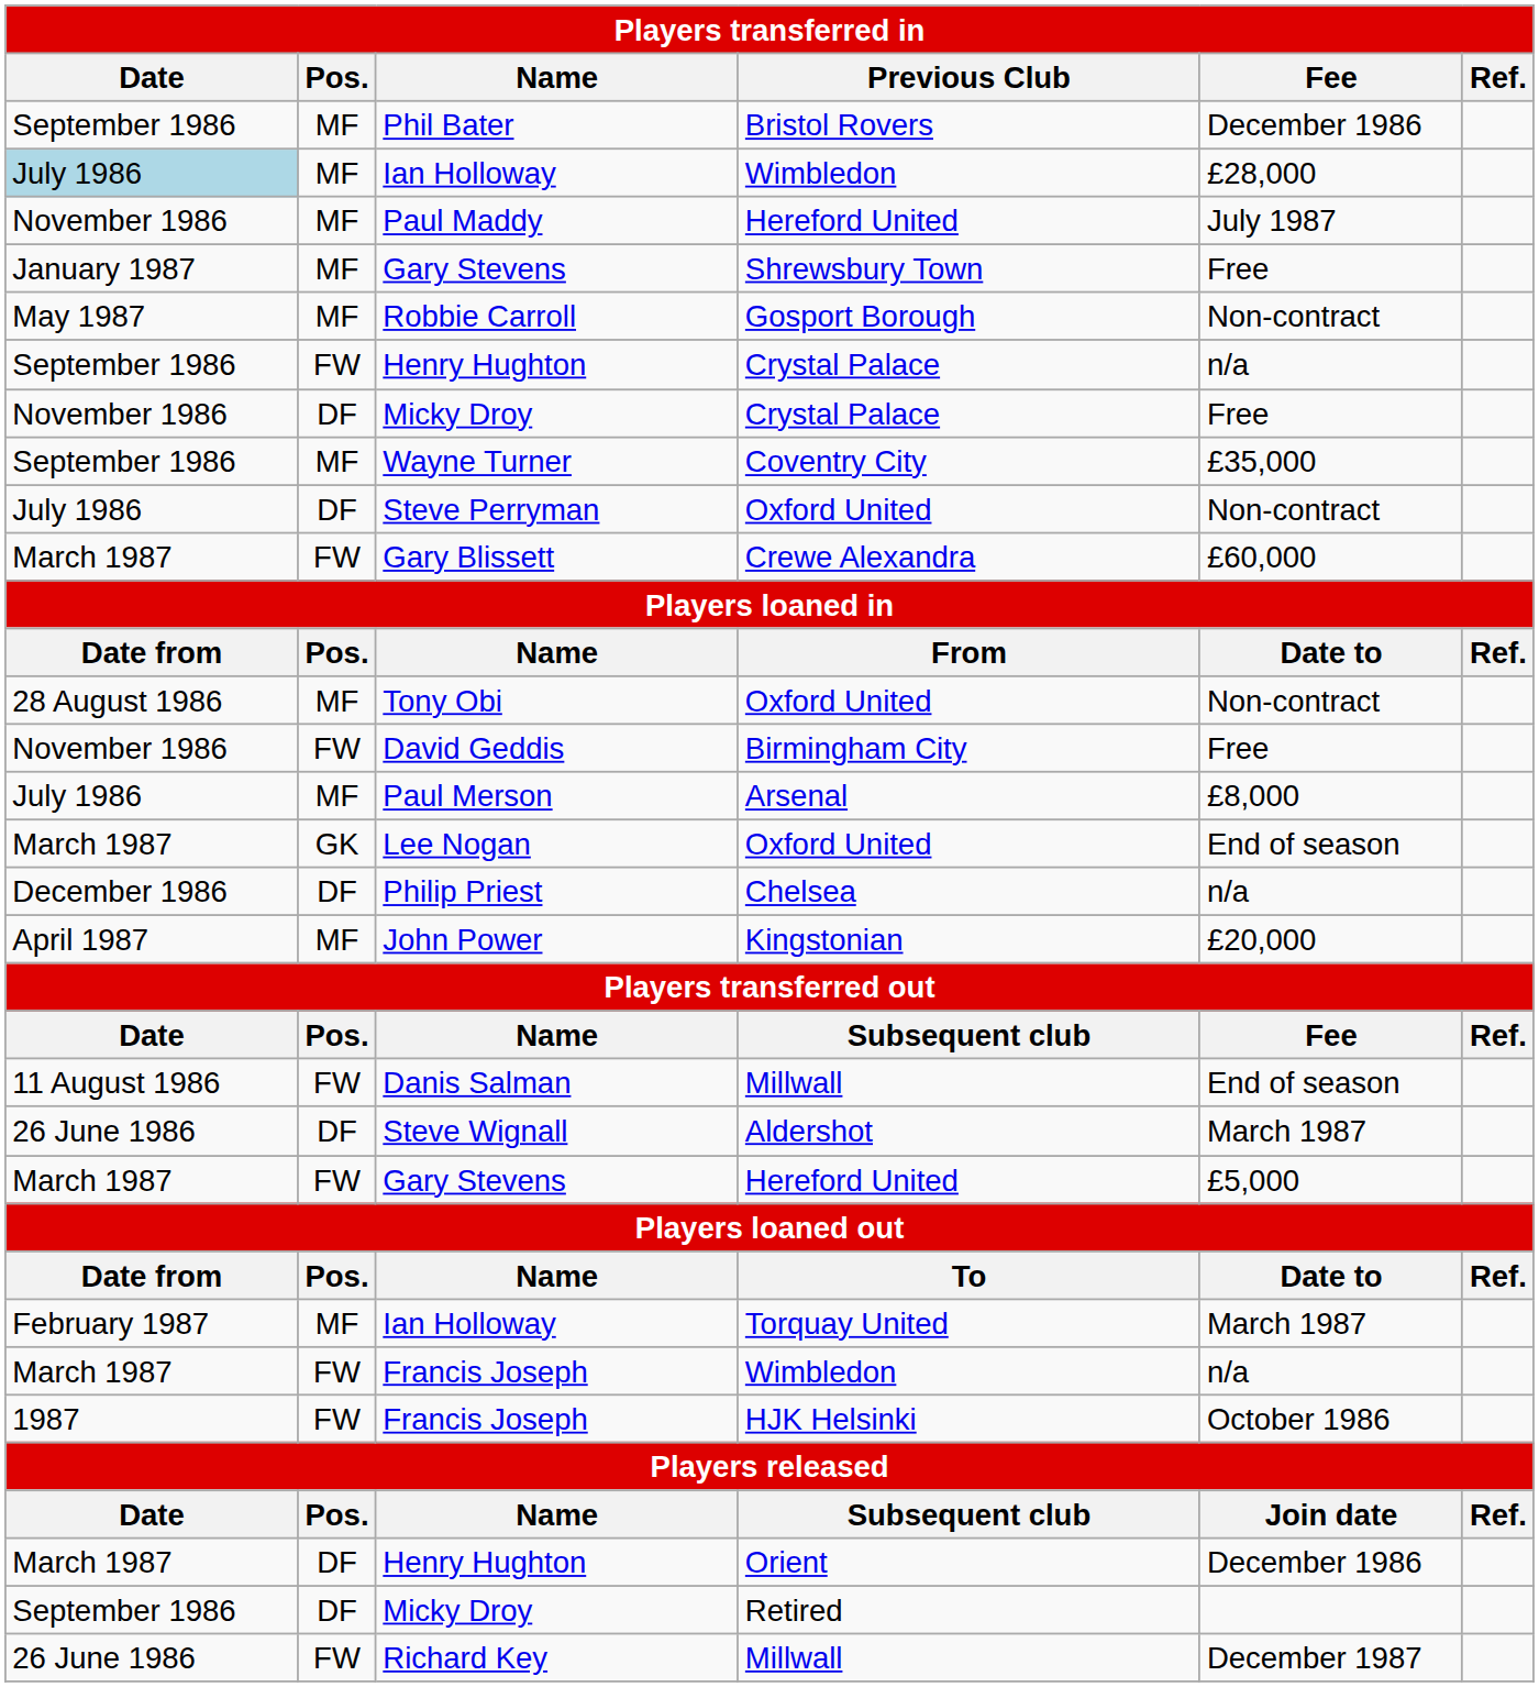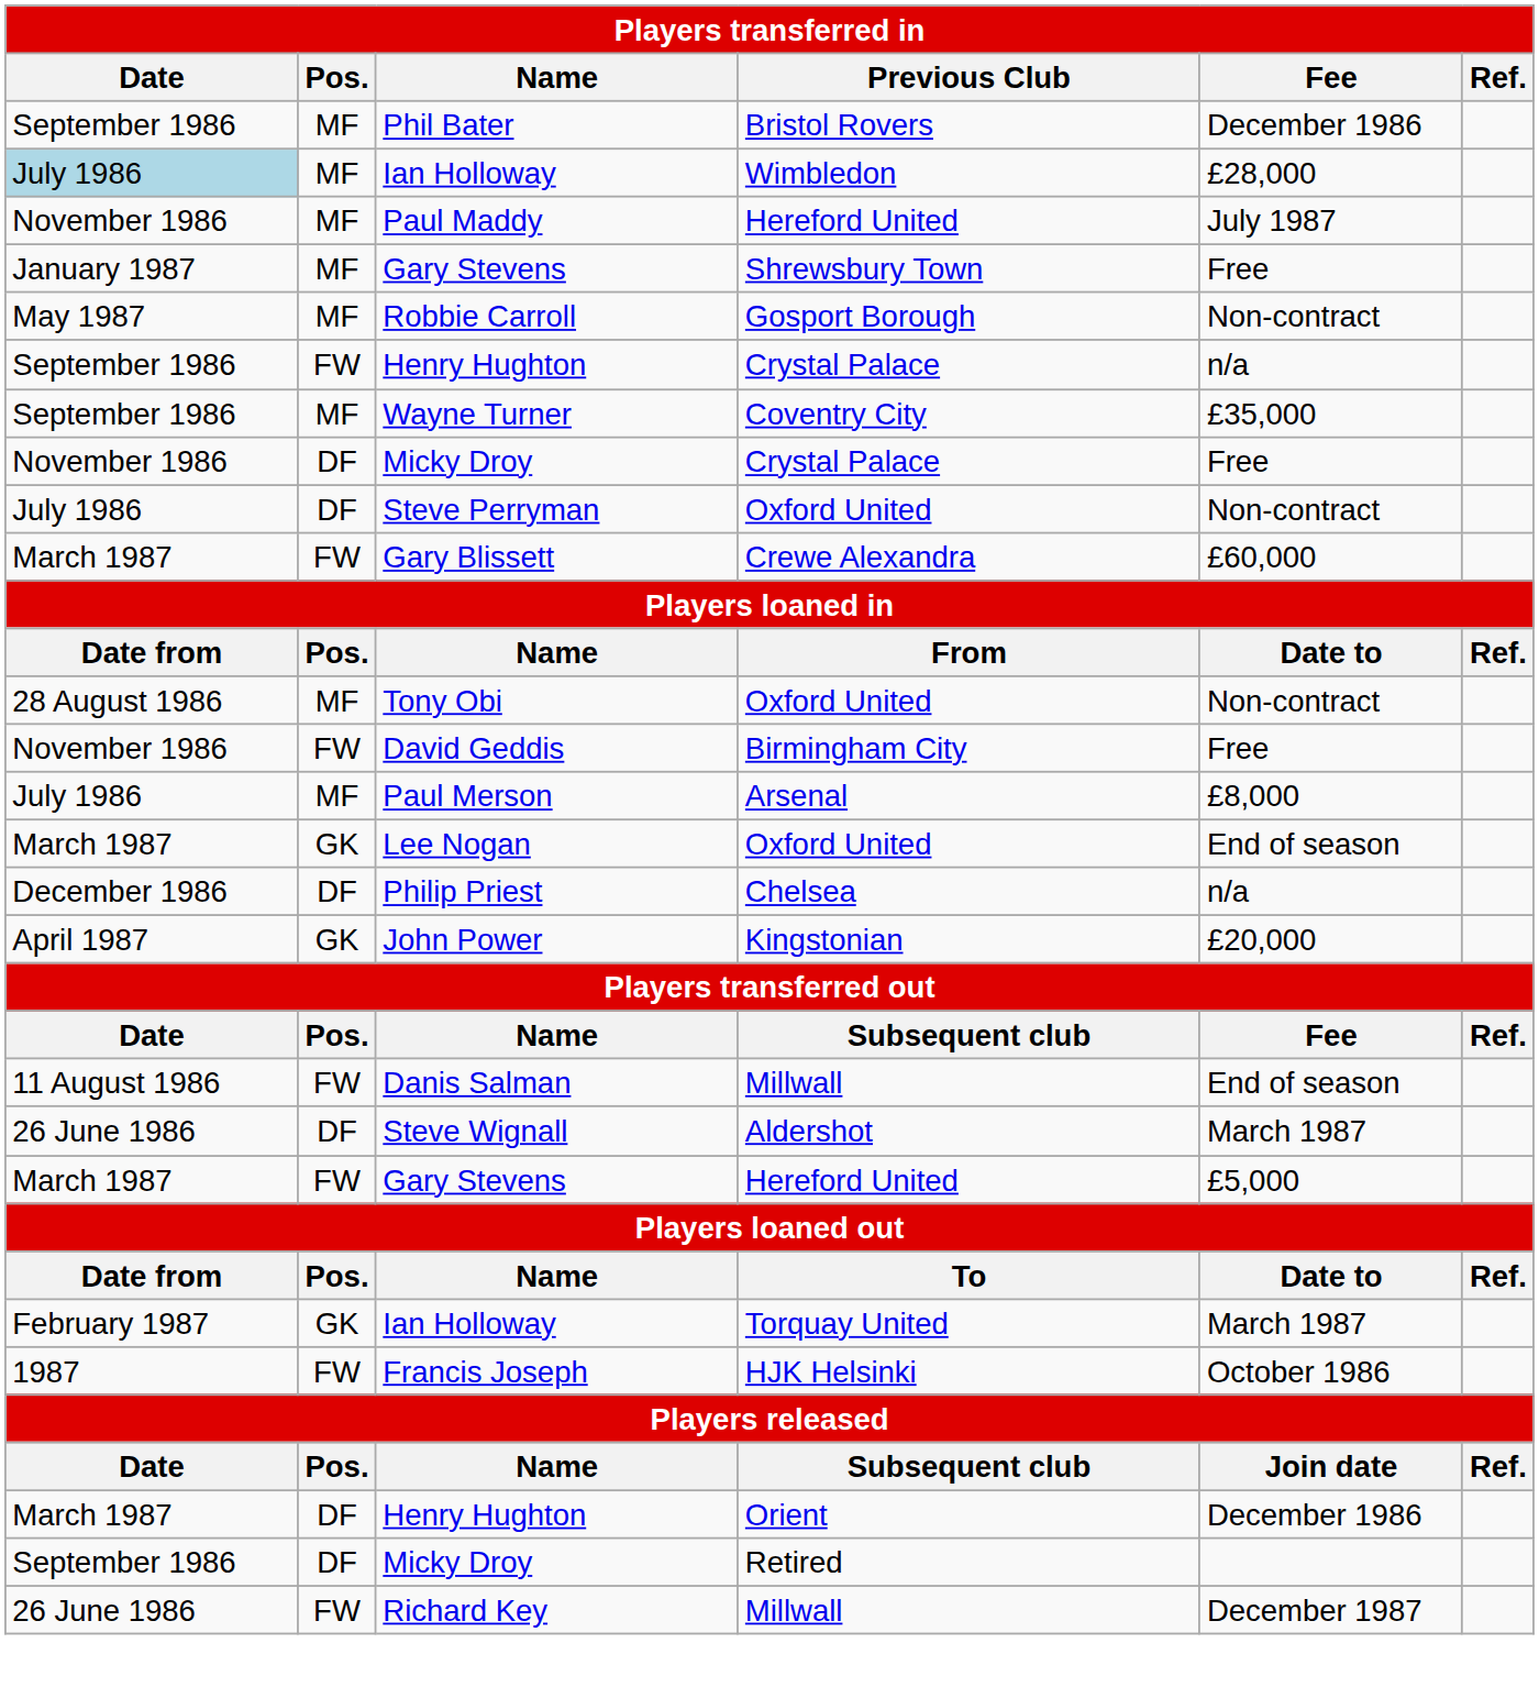 <table class="wikitable" style="font-size:95%;" cellpadding="1">
 <tr>
 <th colspan="6" style="background:#d00; color:white; text-align:center;">Players transferred in</th>
 </tr>
 <tr>
 <th style="width:140px;">Date</th>
 <th style="width:25px;">Pos.</th>
 <th style="width:175px;">Name</th>
 <th style="width:225px;">Previous Club</th>
 <th style="width:125px;">Fee</th>
 <th style="width:25px;">Ref.</th>
 </tr>
 <tr>
 <td>September 1986</td>
 <td style="text-align:center;">MF</td>
 <td> <a href='#'>Phil Bater</a></td>
 <td> <a href='#'>Bristol Rovers</a></td>
 <td>December 1986</td>
 <td></td>
 </tr>
 <tr>
 <td style="background: lightblue;">July 1986</td>
 <td style="text-align:center;">MF</td>
 <td> <a href='#'>Ian Holloway</a></td>
 <td> <a href='#'>Wimbledon</a></td>
 <td>£28,000</td>
 <td></td>
 </tr>
 <tr>
 <td>November 1986</td>
 <td style="text-align:center;">MF</td>
 <td> <a href='#'>Paul Maddy</a></td>
 <td> <a href='#'>Hereford United</a></td>
 <td>July 1987</td>
 <td></td>
 </tr>
 <tr>
 <td>January 1987</td>
 <td style="text-align:center;">MF</td>
 <td> <a href='#'>Gary Stevens</a></td>
 <td> <a href='#'>Shrewsbury Town</a></td>
 <td>Free</td>
 <td></td>
 </tr>
 <tr>
 <td>May 1987</td>
 <td style="text-align:center;">MF</td>
 <td> <a href='#'>Robbie Carroll</a></td>
 <td> <a href='#'>Gosport Borough</a></td>
 <td>Non-contract</td>
 <td></td>
 </tr>
 <tr>
 <td>September 1986</td>
 <td style="text-align:center;">FW</td>
 <td> <a href='#'>Henry Hughton</a></td>
 <td> <a href='#'>Crystal Palace</a></td>
 <td>n/a</td>
 <td></td>
 </tr>
 <tr>
+<td>September 1986</td>
+<td style="text-align:center;">MF</td>
+<td> <a href='#'>Wayne Turner</a></td>
+<td> <a href='#'>Coventry City</a></td>
+<td>£35,000</td>
+<td></td>
+</tr>
+<tr>
 <td>November 1986</td>
 <td style="text-align:center;">DF</td>
 <td> <a href='#'>Micky Droy</a></td>
 <td> <a href='#'>Crystal Palace</a></td>
 <td>Free</td>
-<td></td>
-</tr>
-<tr>
-<td>September 1986</td>
-<td style="text-align:center;">MF</td>
-<td> <a href='#'>Wayne Turner</a></td>
-<td> <a href='#'>Coventry City</a></td>
-<td>£35,000</td>
 <td></td>
 </tr>
 <tr>
 <td>July 1986</td>
 <td style="text-align:center;">DF</td>
 <td> <a href='#'>Steve Perryman</a></td>
 <td> <a href='#'>Oxford United</a></td>
 <td>Non-contract</td>
 <td></td>
 </tr>
 <tr>
 <td>March 1987</td>
 <td style="text-align:center;">FW</td>
 <td> <a href='#'>Gary Blissett</a></td>
 <td> <a href='#'>Crewe Alexandra</a></td>
 <td>£60,000</td>
 <td></td>
 </tr>
 <tr>
 <th colspan="6" style="background:#d00; color:white; text-align:center;">Players loaned in</th>
 </tr>
 <tr>
 <th>Date from</th>
 <th>Pos.</th>
 <th>Name</th>
 <th>From</th>
 <th>Date to</th>
 <th>Ref.</th>
 </tr>
 <tr>
 <td>28 August 1986</td>
 <td style="text-align:center;">MF</td>
 <td> <a href='#'>Tony Obi</a></td>
 <td> <a href='#'>Oxford United</a></td>
 <td>Non-contract</td>
 <td></td>
 </tr>
 <tr>
 <td>November 1986</td>
 <td style="text-align:center;">FW</td>
 <td> <a href='#'>David Geddis</a></td>
 <td> <a href='#'>Birmingham City</a></td>
 <td>Free</td>
 <td></td>
 </tr>
 <tr>
 <td>July 1986</td>
 <td style="text-align:center;">MF</td>
 <td> <a href='#'>Paul Merson</a></td>
 <td> <a href='#'>Arsenal</a></td>
 <td>£8,000</td>
 <td></td>
 </tr>
 <tr>
 <td>March 1987</td>
 <td style="text-align:center;">GK</td>
 <td> <a href='#'>Lee Nogan</a></td>
 <td> <a href='#'>Oxford United</a></td>
 <td>End of season</td>
 <td></td>
 </tr>
 <tr>
 <td>December 1986</td>
 <td style="text-align:center;">DF</td>
 <td> <a href='#'>Philip Priest</a></td>
 <td> <a href='#'>Chelsea</a></td>
 <td>n/a</td>
 <td></td>
 </tr>
 <tr>
 <td>April 1987</td>
-<td style="text-align:center;">MF</td>
+<td style="text-align:center;">GK</td>
 <td> <a href='#'>John Power</a></td>
 <td> <a href='#'>Kingstonian</a></td>
 <td>£20,000</td>
 <td></td>
 </tr>
 <tr>
 <th colspan="6" style="background:#d00; color:white; text-align:center;">Players transferred out</th>
 </tr>
 <tr>
 <th>Date</th>
 <th>Pos.</th>
 <th>Name</th>
 <th>Subsequent club</th>
 <th>Fee</th>
 <th>Ref.</th>
 </tr>
 <tr>
 <td>11 August 1986</td>
 <td style="text-align:center;">FW</td>
 <td> <a href='#'>Danis Salman</a></td>
 <td> <a href='#'>Millwall</a></td>
 <td>End of season</td>
 <td></td>
 </tr>
 <tr>
 <td>26 June 1986</td>
 <td style="text-align:center;">DF</td>
 <td> <a href='#'>Steve Wignall</a></td>
 <td> <a href='#'>Aldershot</a></td>
 <td>March 1987</td>
 <td></td>
 </tr>
 <tr>
 <td>March 1987</td>
 <td style="text-align:center;">FW</td>
 <td> <a href='#'>Gary Stevens</a></td>
 <td> <a href='#'>Hereford United</a></td>
 <td>£5,000</td>
 <td></td>
 </tr>
 <tr>
 <th colspan="6" style="background:#d00; color:white; text-align:center;">Players loaned out</th>
 </tr>
 <tr>
 <th>Date from</th>
 <th>Pos.</th>
 <th>Name</th>
 <th>To</th>
 <th>Date to</th>
 <th>Ref.</th>
 </tr>
 <tr>
 <td>February 1987</td>
-<td style="text-align:center;">MF</td>
+<td style="text-align:center;">GK</td>
 <td> <a href='#'>Ian Holloway</a></td>
 <td> <a href='#'>Torquay United</a></td>
 <td>March 1987</td>
-<td></td>
-</tr>
-<tr>
-<td>March 1987</td>
-<td style="text-align:center;">FW</td>
-<td> <a href='#'>Francis Joseph</a></td>
-<td> <a href='#'>Wimbledon</a></td>
-<td>n/a</td>
 <td></td>
 </tr>
 <tr>
 <td>1987</td>
 <td style="text-align:center;">FW</td>
 <td> <a href='#'>Francis Joseph</a></td>
 <td> <a href='#'>HJK Helsinki</a></td>
 <td>October 1986</td>
 <td></td>
 </tr>
 <tr>
 <th colspan="6" style="background:#d00; color:white; text-align:center;">Players released</th>
 </tr>
 <tr>
 <th>Date</th>
 <th>Pos.</th>
 <th>Name</th>
 <th>Subsequent club</th>
 <th>Join date</th>
 <th>Ref.</th>
 </tr>
 <tr>
 <td>March 1987</td>
 <td style="text-align:center;">DF</td>
 <td> <a href='#'>Henry Hughton</a></td>
 <td> <a href='#'>Orient</a></td>
 <td>December 1986</td>
 <td></td>
 </tr>
 <tr>
 <td>September 1986</td>
 <td style="text-align:center;">DF</td>
 <td> <a href='#'>Micky Droy</a></td>
 <td>Retired</td>
 <td></td>
 <td></td>
 </tr>
 <tr>
 <td>26 June 1986</td>
 <td style="text-align:center;">FW</td>
 <td> <a href='#'>Richard Key</a></td>
 <td> <a href='#'>Millwall</a></td>
 <td>December 1987</td>
 <td></td>
 </tr>
 </table>
